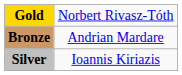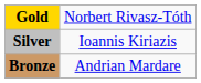 <table class="wikitable" style="text-align:center; " width="200px">
 <tr>
 <td bgcolor="gold"><strong>Gold</strong></td>
 <td><a href='#'>Norbert Rivasz-Tóth</a><br>  <small><em></em></small></td>
 </tr>
 <tr>
+<td bgcolor="silver"><strong>Silver</strong></td>
+<td><a href='#'>Ioannis Kiriazis</a><br>  <small><em></em></small></td>
+</tr>
+<tr>
 <td bgcolor="CC9966"><strong>Bronze</strong></td>
 <td><a href='#'>Andrian Mardare</a><br>  <small><em></em></small></td>
 </tr>
-<tr>
-<td bgcolor="silver"><strong>Silver</strong></td>
-<td><a href='#'>Ioannis Kiriazis</a><br>  <small><em></em></small></td>
-</tr>
 </table>
